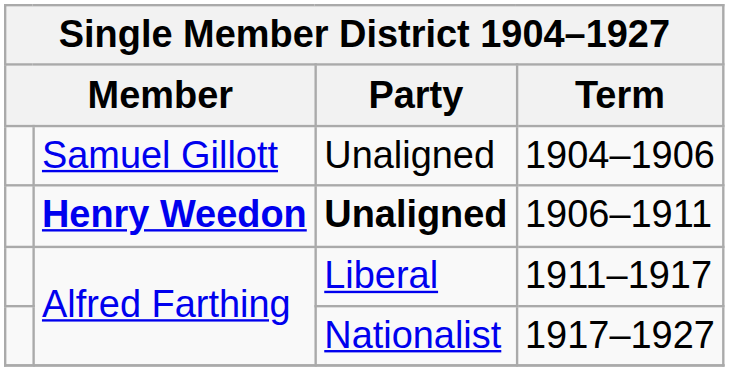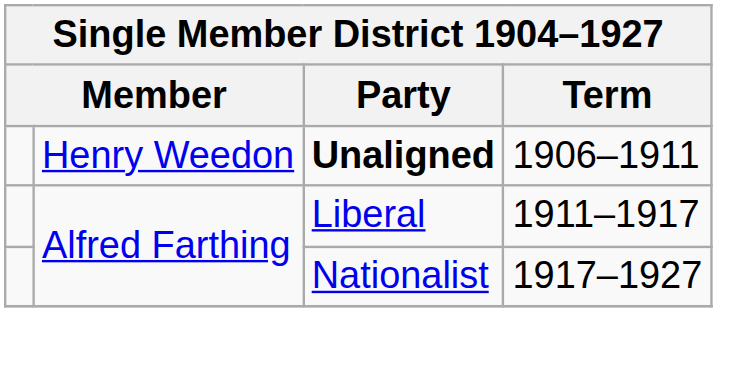 <table class="wikitable">
 <tr>
 <th colspan="4">Single Member District 1904–1927</th>
 </tr>
 <tr>
 <th colspan="2">Member</th>
 <th>Party</th>
 <th>Term</th>
 </tr>
 <tr>
 <td> </td>
-<td><a href='#'>Samuel Gillott</a></td>
-<td>Unaligned</td>
-<td>1904–1906</td>
-</tr>
-<tr>
-<td> </td>
-<td><strong><a href='#'>Henry Weedon</a></strong></td>
+<td><a href='#'>Henry Weedon</a></td>
 <td><strong>Unaligned</strong></td>
 <td>1906–1911</td>
 </tr>
 <tr>
 <td> </td>
 <td rowspan="2"><a href='#'>Alfred Farthing</a></td>
 <td><a href='#'>Liberal</a></td>
 <td>1911–1917</td>
 </tr>
 <tr>
 <td> </td>
 <td><a href='#'>Nationalist</a></td>
 <td>1917–1927</td>
 </tr>
 <tr>
 </tr>
 </table>
